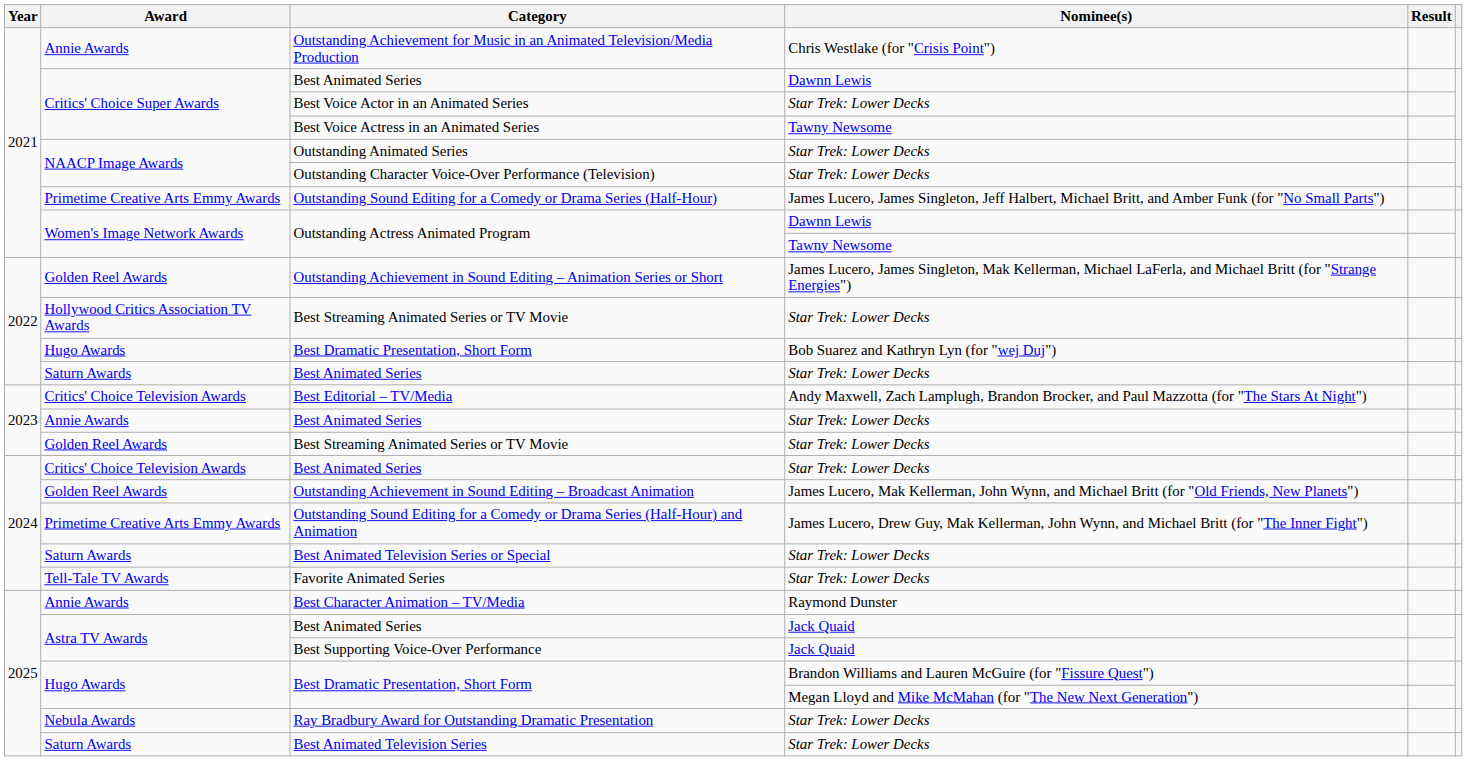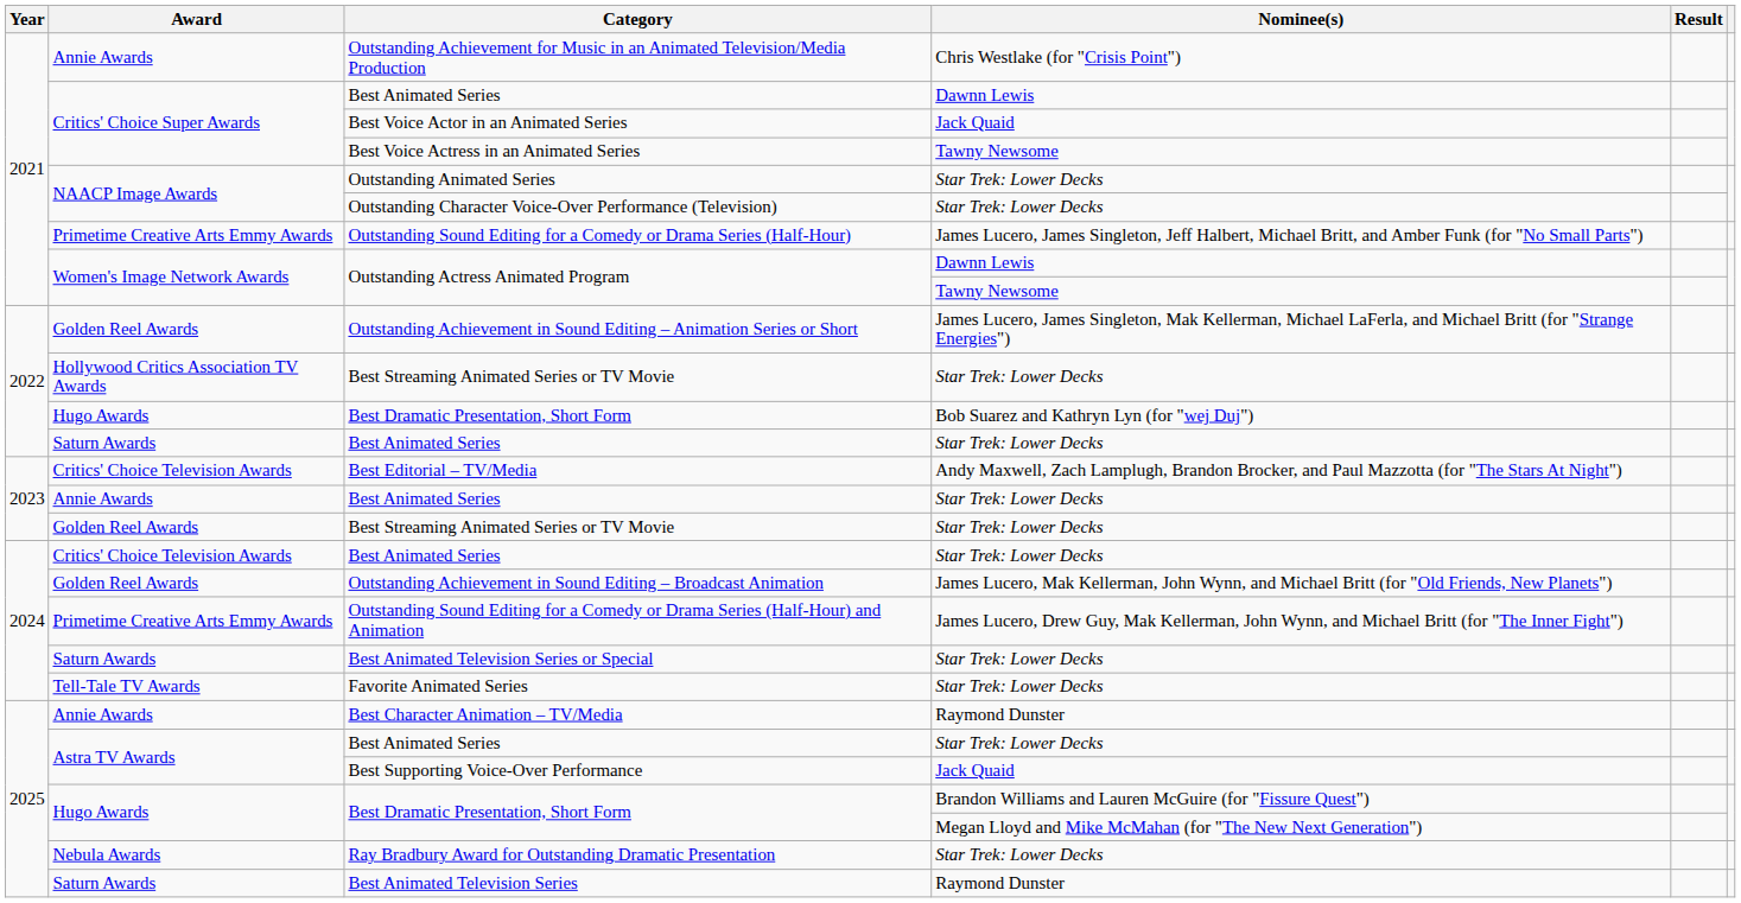 <table class="wikitable sortable" style="width:99%">
 <tr>
 <th scope="col">Year</th>
 <th scope="col">Award</th>
 <th scope="col">Category</th>
 <th scope="col">Nominee(s)</th>
 <th scope="col">Result</th>
 <th scope="col" class="unsortable"></th>
 </tr>
 <tr>
 <td rowspan="9">2021</td>
 <td><a href='#'>Annie Awards</a></td>
 <td><a href='#'>Outstanding Achievement for Music in an Animated Television/Media Production</a></td>
 <td>Chris Westlake (for "<a href='#'>Crisis Point</a>")</td>
 <td></td>
 <td style="text-align:center"></td>
 </tr>
 <tr>
 <td rowspan="3"><a href='#'>Critics' Choice Super Awards</a></td>
 <td>Best Animated Series</td>
 <td><a href='#'>Dawnn Lewis</a></td>
 <td></td>
 <td rowspan="3" style="text-align:center"></td>
 </tr>
 <tr>
 <td>Best Voice Actor in an Animated Series</td>
-<td><em>Star Trek: Lower Decks</em></td>
+<td><a href='#'>Jack Quaid</a></td>
 <td></td>
 </tr>
 <tr>
 <td>Best Voice Actress in an Animated Series</td>
 <td><a href='#'>Tawny Newsome</a></td>
 <td></td>
 </tr>
 <tr>
 <td rowspan="2"><a href='#'>NAACP Image Awards</a></td>
 <td>Outstanding Animated Series</td>
 <td><em>Star Trek: Lower Decks</em></td>
 <td></td>
 <td rowspan="2" style="text-align:center"></td>
 </tr>
 <tr>
 <td>Outstanding Character Voice-Over Performance (Television)</td>
 <td><em>Star Trek: Lower Decks</em></td>
 <td></td>
 </tr>
 <tr>
 <td><a href='#'>Primetime Creative Arts Emmy Awards</a></td>
 <td><a href='#'>Outstanding Sound Editing for a Comedy or Drama Series (Half-Hour)</a></td>
 <td>James Lucero, James Singleton, Jeff Halbert, Michael Britt, and Amber Funk (for "<a href='#'>No Small Parts</a>")</td>
 <td></td>
 <td style="text-align:center"></td>
 </tr>
 <tr>
 <td rowspan="2"><a href='#'>Women's Image Network Awards</a></td>
 <td rowspan="2">Outstanding Actress Animated Program</td>
 <td><a href='#'>Dawnn Lewis</a></td>
 <td></td>
 <td rowspan="2" style="text-align:center"></td>
 </tr>
 <tr>
 <td><a href='#'>Tawny Newsome</a></td>
 <td></td>
 </tr>
 <tr>
 <td rowspan="4">2022</td>
 <td><a href='#'>Golden Reel Awards</a></td>
 <td><a href='#'>Outstanding Achievement in Sound Editing – Animation Series or Short</a></td>
 <td>James Lucero, James Singleton, Mak Kellerman, Michael LaFerla, and Michael Britt (for "<a href='#'>Strange Energies</a>")</td>
 <td></td>
 <td style="text-align:center"></td>
 </tr>
 <tr>
 <td><a href='#'>Hollywood Critics Association TV Awards</a></td>
 <td>Best Streaming Animated Series or TV Movie</td>
 <td><em>Star Trek: Lower Decks</em></td>
 <td></td>
 <td style="text-align:center"></td>
 </tr>
 <tr>
 <td><a href='#'>Hugo Awards</a></td>
 <td><a href='#'>Best Dramatic Presentation, Short Form</a></td>
 <td>Bob Suarez and Kathryn Lyn (for "<a href='#'>wej Duj</a>")</td>
 <td></td>
 <td style="text-align:center"></td>
 </tr>
 <tr>
 <td><a href='#'>Saturn Awards</a></td>
 <td><a href='#'>Best Animated Series</a></td>
 <td><em>Star Trek: Lower Decks</em></td>
 <td></td>
 <td style="text-align:center"></td>
 </tr>
 <tr>
 <td rowspan="3">2023</td>
 <td><a href='#'>Critics' Choice Television Awards</a></td>
 <td><a href='#'>Best Editorial – TV/Media</a></td>
 <td>Andy Maxwell, Zach Lamplugh, Brandon Brocker, and Paul Mazzotta (for "<a href='#'>The Stars At Night</a>")</td>
 <td></td>
 <td style="text-align:center"></td>
 </tr>
 <tr>
 <td><a href='#'>Annie Awards</a></td>
 <td><a href='#'>Best Animated Series</a></td>
 <td><em>Star Trek: Lower Decks</em></td>
 <td></td>
 <td style="text-align:center"></td>
 </tr>
 <tr>
 <td><a href='#'>Golden Reel Awards</a></td>
 <td>Best Streaming Animated Series or TV Movie</td>
 <td><em>Star Trek: Lower Decks</em></td>
 <td></td>
 <td style="text-align:center;"></td>
 </tr>
 <tr>
 <td rowspan="5">2024</td>
 <td><a href='#'>Critics' Choice Television Awards</a></td>
 <td><a href='#'>Best Animated Series</a></td>
 <td><em>Star Trek: Lower Decks</em></td>
 <td></td>
 <td style="text-align:center"></td>
 </tr>
 <tr>
 <td><a href='#'>Golden Reel Awards</a></td>
 <td><a href='#'>Outstanding Achievement in Sound Editing – Broadcast Animation</a></td>
 <td>James Lucero, Mak Kellerman, John Wynn, and Michael Britt (for "<a href='#'>Old Friends, New Planets</a>")</td>
 <td></td>
 <td style="text-align:center"></td>
 </tr>
 <tr>
 <td><a href='#'>Primetime Creative Arts Emmy Awards</a></td>
 <td><a href='#'>Outstanding Sound Editing for a Comedy or Drama Series (Half-Hour) and Animation</a></td>
 <td>James Lucero, Drew Guy, Mak Kellerman, John Wynn, and Michael Britt (for "<a href='#'>The Inner Fight</a>")</td>
 <td></td>
 <td style="text-align:center;"></td>
 </tr>
 <tr>
 <td><a href='#'>Saturn Awards</a></td>
 <td><a href='#'>Best Animated Television Series or Special</a></td>
 <td><em>Star Trek: Lower Decks</em></td>
 <td></td>
 <td style="text-align:center;"></td>
 </tr>
 <tr>
 <td><a href='#'>Tell-Tale TV Awards</a></td>
 <td>Favorite Animated Series</td>
 <td><em>Star Trek: Lower Decks</em></td>
 <td></td>
 <td style="text-align:center"></td>
 </tr>
 <tr>
 <td rowspan="7">2025</td>
 <td><a href='#'>Annie Awards</a></td>
 <td><a href='#'>Best Character Animation – TV/Media</a></td>
 <td>Raymond Dunster</td>
 <td></td>
 <td style="text-align:center"></td>
 </tr>
 <tr>
 <td rowspan="2"><a href='#'>Astra TV Awards</a></td>
 <td>Best Animated Series</td>
-<td><a href='#'>Jack Quaid</a></td>
+<td><em>Star Trek: Lower Decks</em></td>
 <td></td>
 <td rowspan="2" style="text-align:center;"></td>
 </tr>
 <tr>
 <td>Best Supporting Voice-Over Performance</td>
 <td><a href='#'>Jack Quaid</a></td>
 <td></td>
 </tr>
 <tr>
 <td rowspan="2"><a href='#'>Hugo Awards</a></td>
 <td rowspan="2"><a href='#'>Best Dramatic Presentation, Short Form</a></td>
 <td>Brandon Williams and Lauren McGuire (for "<a href='#'>Fissure Quest</a>")</td>
 <td></td>
 <td rowspan="2" style="text-align:center;"></td>
 </tr>
 <tr>
 <td>Megan Lloyd and <a href='#'>Mike McMahan</a> (for "<a href='#'>The New Next Generation</a>")</td>
 <td></td>
 </tr>
 <tr>
 <td><a href='#'>Nebula Awards</a></td>
 <td><a href='#'>Ray Bradbury Award for Outstanding Dramatic Presentation</a></td>
 <td><em>Star Trek: Lower Decks</em></td>
 <td></td>
 <td style="text-align:center;"></td>
 </tr>
 <tr>
 <td><a href='#'>Saturn Awards</a></td>
 <td><a href='#'>Best Animated Television Series</a></td>
-<td><em>Star Trek: Lower Decks</em></td>
+<td>Raymond Dunster</td>
 <td></td>
 <td style="text-align:center;"></td>
 </tr>
 </table>
